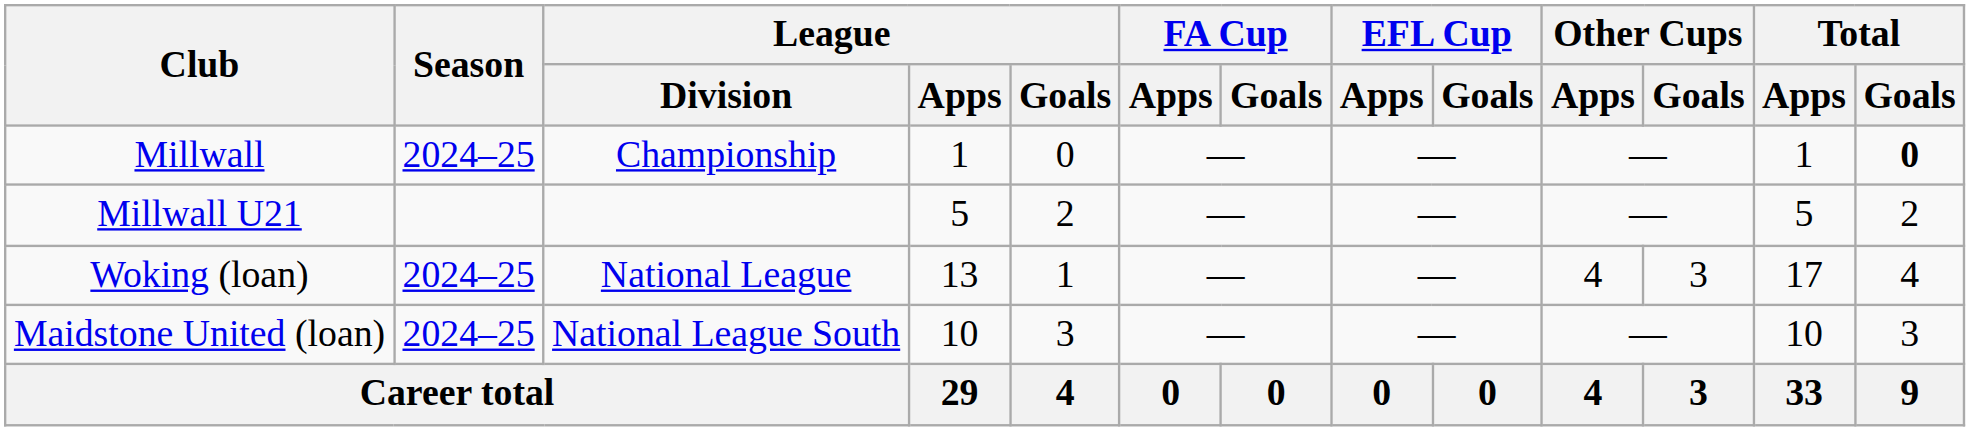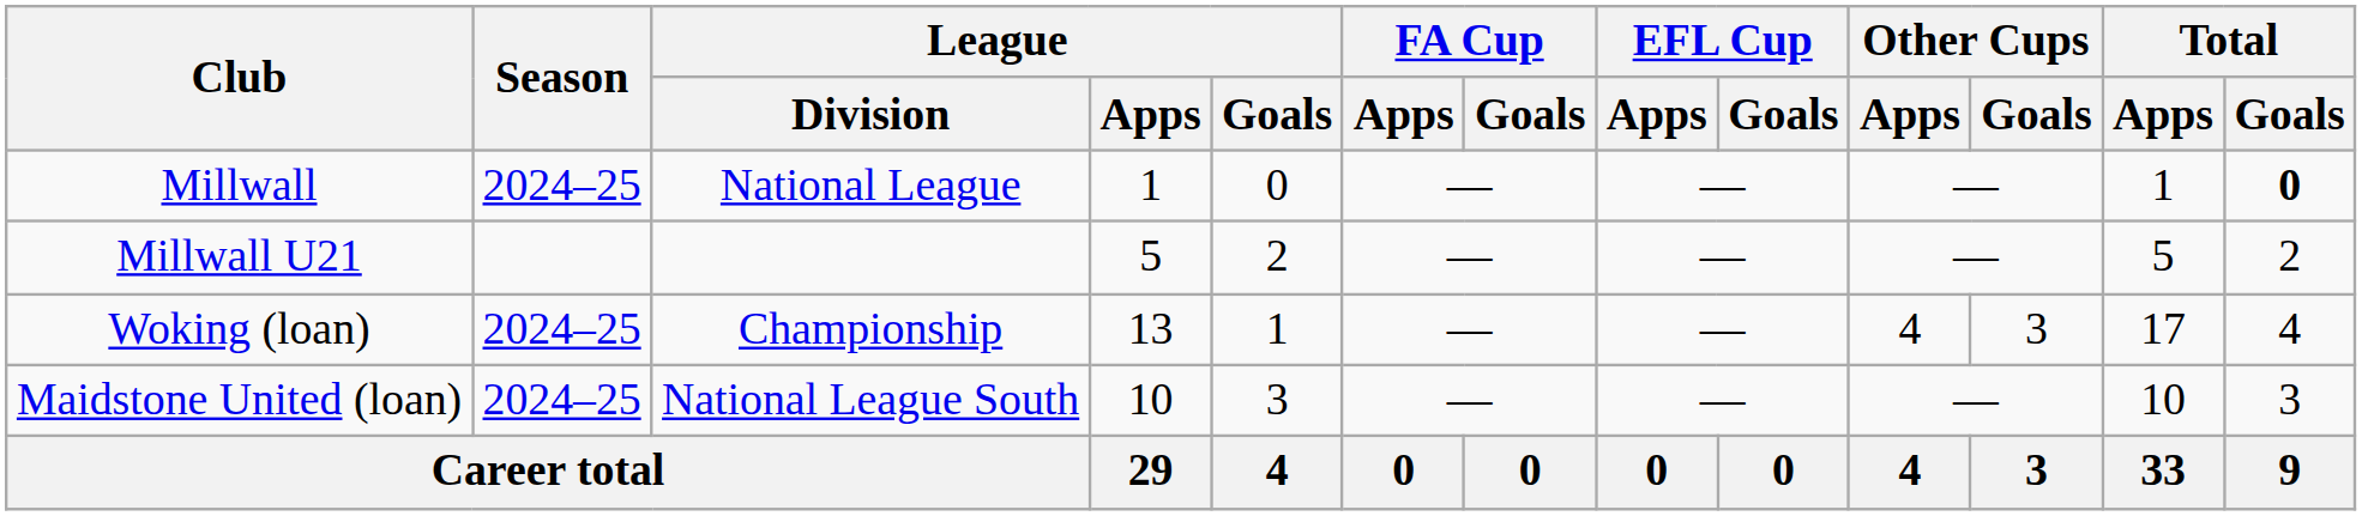 <table class="wikitable" style="text-align:center">
 <tr>
 <th rowspan="2">Club</th>
 <th rowspan="2">Season</th>
 <th colspan="3">League</th>
 <th colspan="2"><a href='#'>FA Cup</a></th>
 <th colspan="2"><a href='#'>EFL Cup</a></th>
 <th colspan="2">Other Cups</th>
 <th colspan="2">Total</th>
 </tr>
 <tr>
 <th>Division</th>
 <th>Apps</th>
 <th>Goals</th>
 <th>Apps</th>
 <th>Goals</th>
 <th>Apps</th>
 <th>Goals</th>
 <th>Apps</th>
 <th>Goals</th>
 <th>Apps</th>
 <th>Goals</th>
 </tr>
 <tr>
 <td><a href='#'>Millwall</a></td>
 <td><a href='#'>2024–25</a></td>
-<td><a href='#'>Championship</a></td>
+<td><a href='#'>National League</a></td>
 <td>1</td>
 <td>0</td>
 <td colspan="2">—</td>
 <td colspan="2">—</td>
 <td colspan="2">—</td>
 <td>1</td>
 <td><strong>0</strong></td>
 </tr>
 <tr>
 <td><a href='#'>Millwall U21</a></td>
 <td></td>
 <td></td>
 <td>5</td>
 <td>2</td>
 <td colspan="2">—</td>
 <td colspan="2">—</td>
 <td colspan="2">—</td>
 <td>5</td>
 <td>2</td>
 </tr>
 <tr>
 <td><a href='#'>Woking</a> (loan)</td>
 <td><a href='#'>2024–25</a></td>
-<td><a href='#'>National League</a></td>
+<td><a href='#'>Championship</a></td>
 <td>13</td>
 <td>1</td>
 <td colspan="2">—</td>
 <td colspan="2">—</td>
 <td>4</td>
 <td>3</td>
 <td>17</td>
 <td>4</td>
 </tr>
 <tr>
 <td><a href='#'>Maidstone United</a> (loan)</td>
 <td><a href='#'>2024–25</a></td>
 <td><a href='#'>National League South</a></td>
 <td>10</td>
 <td>3</td>
 <td colspan="2">—</td>
 <td colspan="2">—</td>
 <td colspan="2">—</td>
 <td>10</td>
 <td>3</td>
 </tr>
 <tr>
 <th colspan="3">Career total</th>
 <th>29</th>
 <th>4</th>
 <th>0</th>
 <th>0</th>
 <th>0</th>
 <th>0</th>
 <th>4</th>
 <th>3</th>
 <th>33</th>
 <th>9</th>
 </tr>
 </table>
